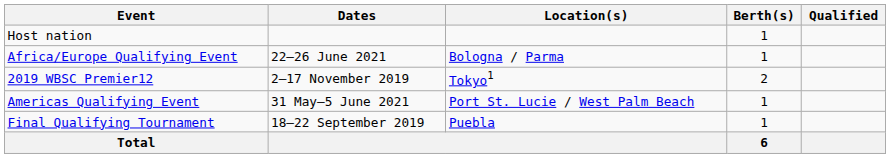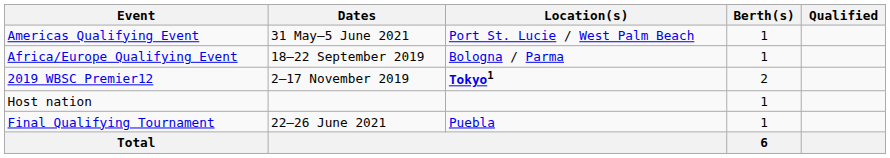 <table class="wikitable" style="width:900px;">
 <tr>
 <th>Event</th>
 <th>Dates</th>
 <th>Location(s)</th>
 <th>Berth(s)</th>
 <th>Qualified</th>
 </tr>
 <tr>
+<td><a href='#'>Americas Qualifying Event</a></td>
+<td>31 May–5 June 2021</td>
+<td> <a href='#'>Port St. Lucie</a> / <a href='#'>West Palm Beach</a></td>
+<td align=center>1</td>
+<td></td>
+</tr>
+<tr>
+<td><a href='#'>Africa/Europe Qualifying Event</a></td>
+<td>18–22 September 2019</td>
+<td> <a href='#'>Bologna</a> / <a href='#'>Parma</a></td>
+<td align=center>1</td>
+<td></td>
+</tr>
+<tr>
+<td><a href='#'>2019 WBSC Premier12</a></td>
+<td>2–17 November 2019</td>
+<td><strong> <a href='#'>Tokyo</a><sup>1</sup></strong></td>
+<td align=center>2</td>
+<td><br></td>
+</tr>
+<tr>
 <td>Host nation</td>
 <td></td>
 <td></td>
 <td align=center>1</td>
 <td></td>
 </tr>
 <tr>
-<td><a href='#'>Africa/Europe Qualifying Event</a></td>
+<td><a href='#'>Final Qualifying Tournament</a></td>
 <td>22–26 June 2021</td>
-<td> <a href='#'>Bologna</a> / <a href='#'>Parma</a></td>
-<td align=center>1</td>
-<td></td>
-</tr>
-<tr>
-<td><a href='#'>2019 WBSC Premier12</a></td>
-<td>2–17 November 2019</td>
-<td> <a href='#'>Tokyo</a><sup>1</sup></td>
-<td align=center>2</td>
-<td><br></td>
-</tr>
-<tr>
-<td><a href='#'>Americas Qualifying Event</a></td>
-<td>31 May–5 June 2021</td>
-<td> <a href='#'>Port St. Lucie</a> / <a href='#'>West Palm Beach</a></td>
-<td align=center>1</td>
-<td></td>
-</tr>
-<tr>
-<td><a href='#'>Final Qualifying Tournament</a></td>
-<td>18–22 September 2019</td>
 <td> <a href='#'>Puebla</a></td>
 <td align=center>1</td>
 <td></td>
 </tr>
 <tr>
 <th>Total</th>
 <th colspan="2"></th>
 <th>6</th>
 <th></th>
 </tr>
 </table>
